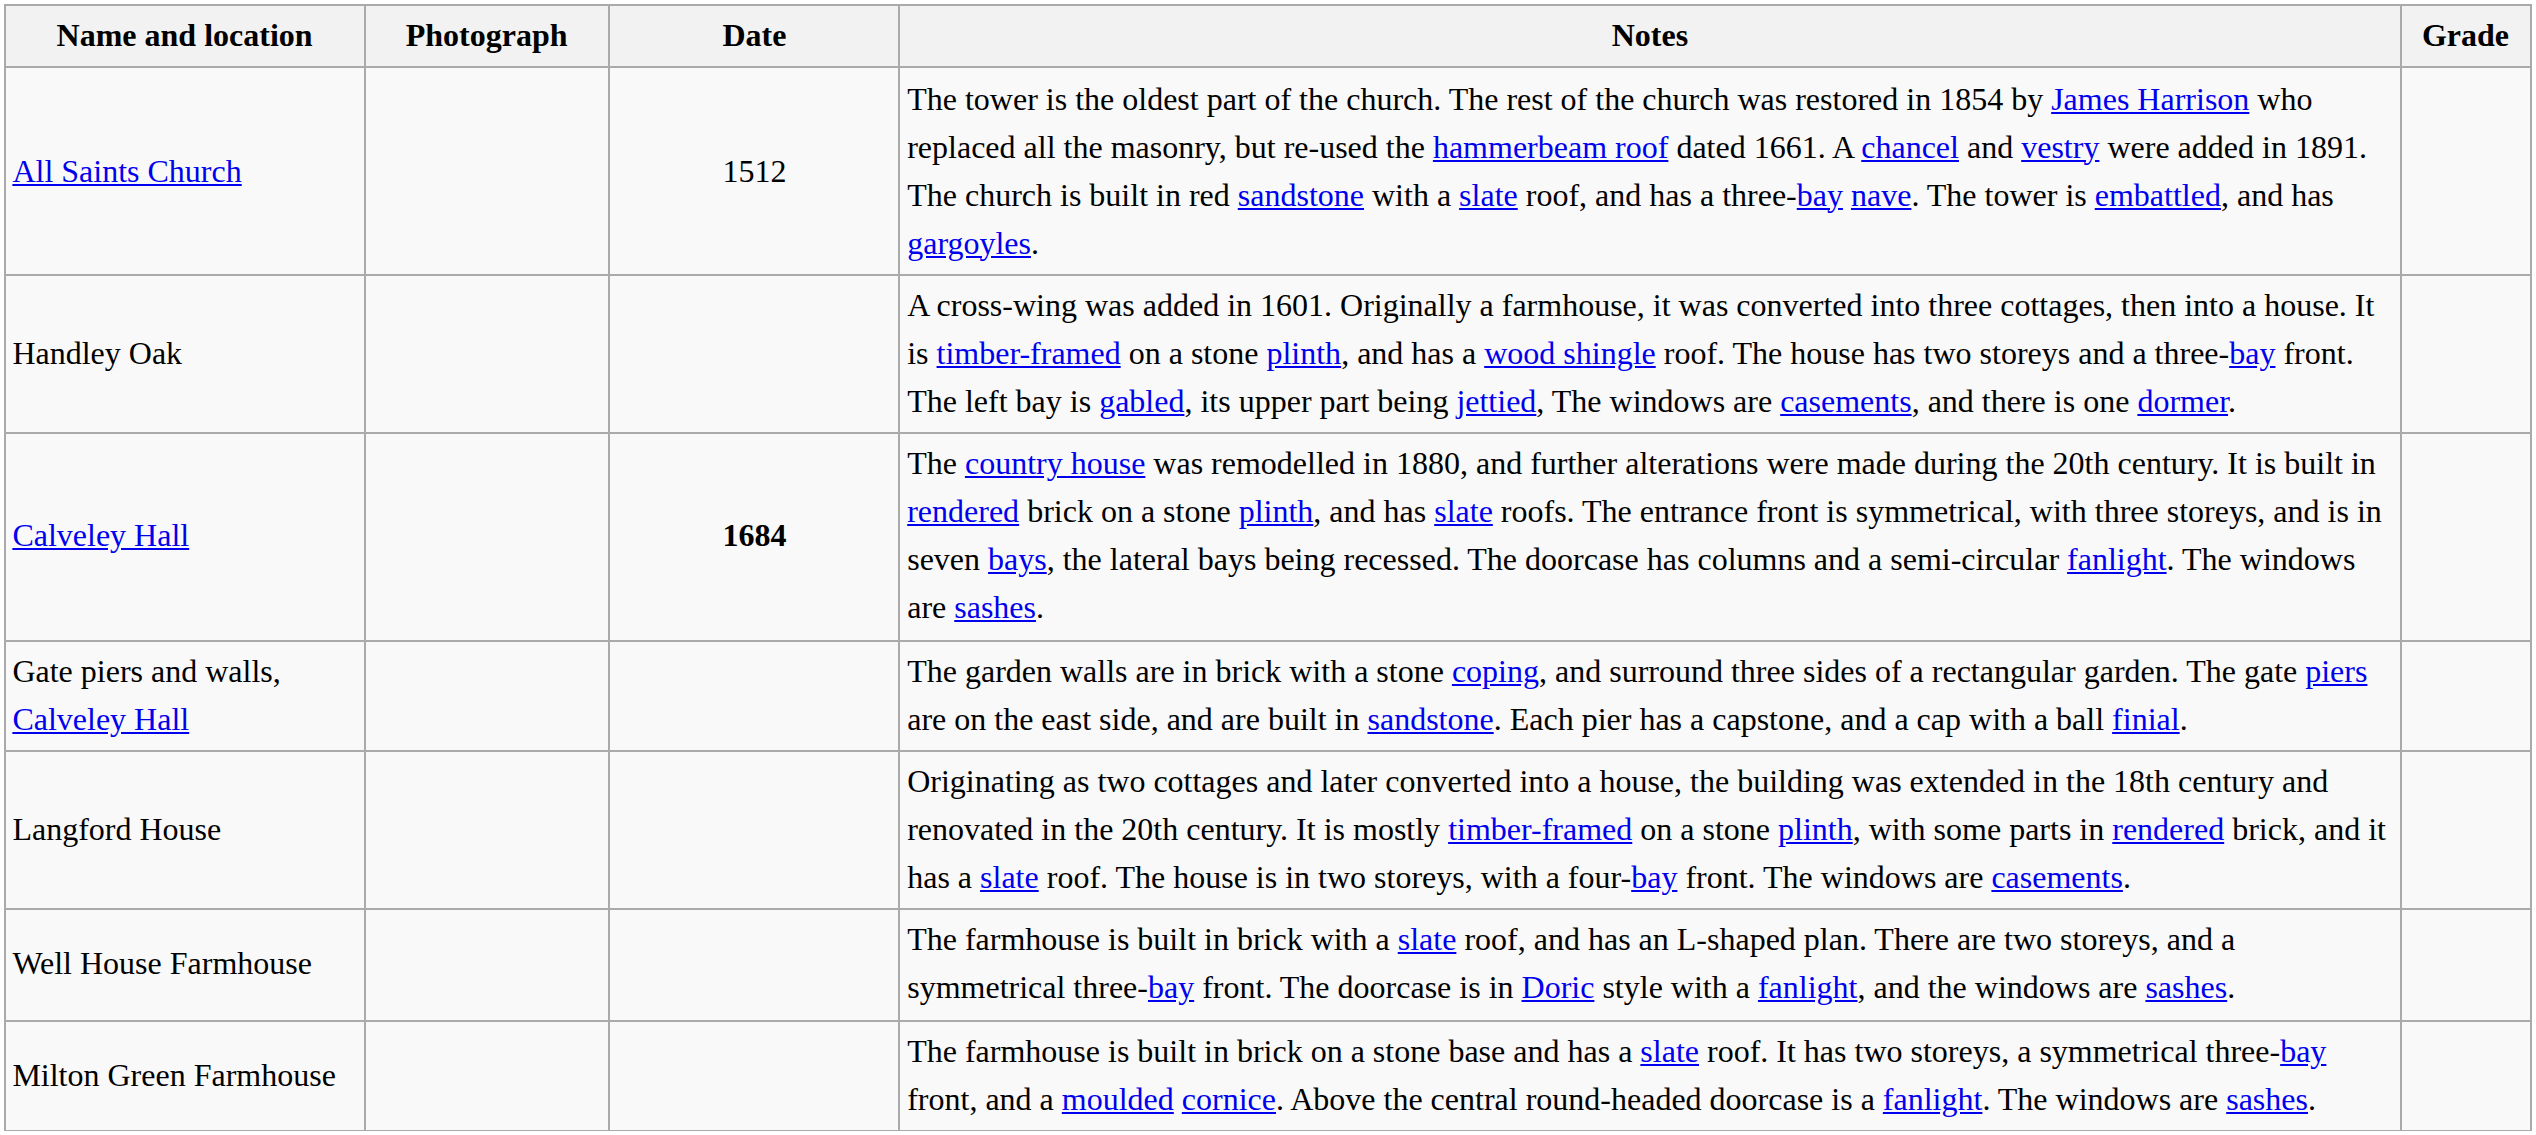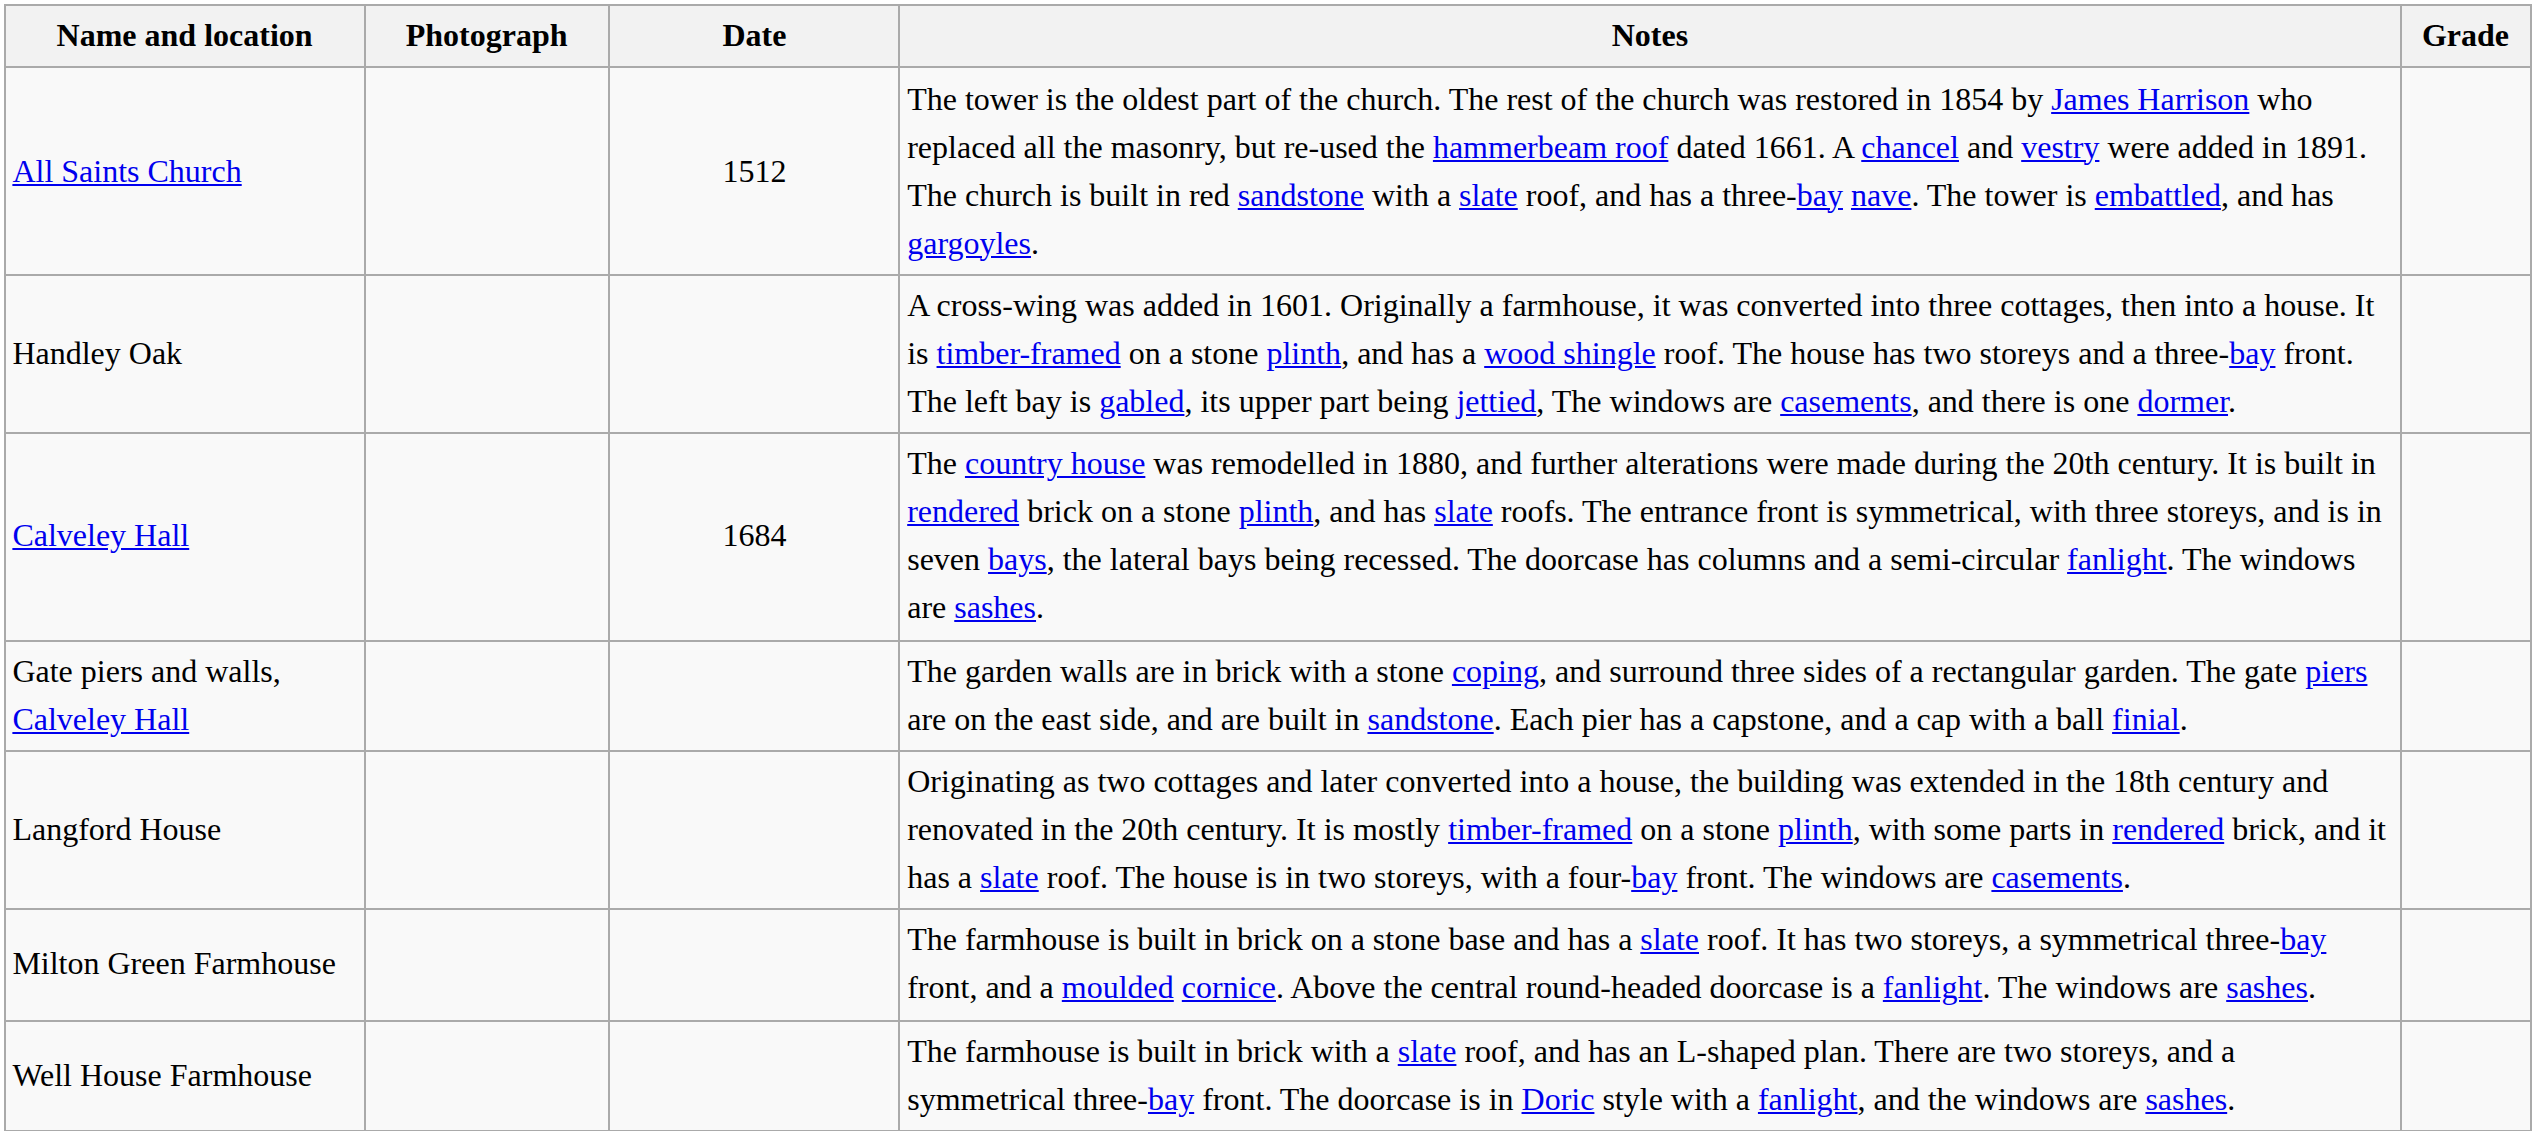 <table class="wikitable sortable plainrowheaders" style="width:100%;border:0px;text-align:left;line-height:150%;">
 <tr>
 <th scope="col"  style="width:150px">Name and location</th>
 <th scope="col"  style="width:100px" class="unsortable">Photograph</th>
 <th scope="col"  style="width:120px">Date</th>
 <th scope="col"  style="width:650px" class="unsortable">Notes</th>
 <th scope="col"  style="width:50px">Grade</th>
 </tr>
 <tr>
 <td><a href='#'>All Saints Church</a><br><small></small></td>
 <td></td>
 <td align="center">1512</td>
 <td>The tower is the oldest part of the church.  The rest of the church was restored in 1854 by <a href='#'>James Harrison</a> who replaced all the masonry, but re-used the <a href='#'>hammerbeam roof</a> dated 1661.  A <a href='#'>chancel</a> and <a href='#'>vestry</a> were added in 1891.  The church is built in red <a href='#'>sandstone</a> with a <a href='#'>slate</a> roof, and has a three-<a href='#'>bay</a> <a href='#'>nave</a>.  The tower is <a href='#'>embattled</a>, and has <a href='#'>gargoyles</a>.</td>
 <td align="center" ></td>
 </tr>
 <tr>
 <td>Handley Oak<br><small></small></td>
 <td></td>
 <td align="center"></td>
 <td>A cross-wing was added in 1601.  Originally a farmhouse, it was converted into three cottages, then into a house. It is <a href='#'>timber-framed</a> on a stone <a href='#'>plinth</a>, and has a <a href='#'>wood shingle</a> roof.  The house has two storeys and a three-<a href='#'>bay</a> front.  The left bay is <a href='#'>gabled</a>, its upper part being <a href='#'>jettied</a>,   The windows are <a href='#'>casements</a>, and there is one <a href='#'>dormer</a>.</td>
 <td align="center" ></td>
 </tr>
 <tr>
 <td><a href='#'>Calveley Hall</a><br><small></small></td>
 <td></td>
-<td align="center"><strong>1684</strong></td>
+<td align="center">1684</td>
 <td>The <a href='#'>country house</a> was remodelled in 1880, and further alterations were made during the 20th century.  It is built in <a href='#'>rendered</a> brick on a stone <a href='#'>plinth</a>, and has <a href='#'>slate</a> roofs.  The entrance front is symmetrical, with three storeys, and is in seven <a href='#'>bays</a>, the lateral bays being recessed.  The doorcase has columns and a semi-circular <a href='#'>fanlight</a>.  The windows are <a href='#'>sashes</a>.</td>
 <td align="center" ></td>
 </tr>
 <tr>
 <td>Gate piers and walls,<br><a href='#'>Calveley Hall</a><br><small></small></td>
 <td></td>
 <td align="center"></td>
 <td>The garden walls are in brick with a stone <a href='#'>coping</a>, and surround three sides of a rectangular garden.  The gate <a href='#'>piers</a> are on the east side, and are built in <a href='#'>sandstone</a>.  Each pier has a capstone, and a cap with a ball <a href='#'>finial</a>.</td>
 <td align="center" ></td>
 </tr>
 <tr>
 <td>Langford House<br><small></small></td>
 <td></td>
 <td align="center"></td>
 <td>Originating as two cottages and later converted into a house, the building was extended in the 18th century and renovated in the 20th century.  It is mostly <a href='#'>timber-framed</a> on a stone <a href='#'>plinth</a>, with some parts in <a href='#'>rendered</a> brick, and it has a <a href='#'>slate</a> roof.  The house is in two storeys, with a four-<a href='#'>bay</a> front.  The windows are <a href='#'>casements</a>.</td>
 <td align="center" ></td>
 </tr>
 <tr>
+<td>Milton Green Farmhouse<br><small></small></td>
+<td></td>
+<td align="center"></td>
+<td>The farmhouse is built in brick on a stone base and has a <a href='#'>slate</a> roof.  It has two storeys, a symmetrical three-<a href='#'>bay</a> front, and a <a href='#'>moulded</a> <a href='#'>cornice</a>.  Above the central round-headed doorcase is a <a href='#'>fanlight</a>.  The windows are <a href='#'>sashes</a>.</td>
+<td align="center" ></td>
+</tr>
+<tr>
 <td>Well House Farmhouse<br><small></small></td>
 <td></td>
 <td align="center"></td>
 <td>The farmhouse is built in brick with a <a href='#'>slate</a> roof, and has an L-shaped plan.  There are two storeys, and a symmetrical three-<a href='#'>bay</a> front.  The doorcase is in <a href='#'>Doric</a> style with a <a href='#'>fanlight</a>, and the windows are <a href='#'>sashes</a>.</td>
 <td align="center" ></td>
 </tr>
 <tr>
-<td>Milton Green Farmhouse<br><small></small></td>
-<td></td>
-<td align="center"></td>
-<td>The farmhouse is built in brick on a stone base and has a <a href='#'>slate</a> roof.  It has two storeys, a symmetrical three-<a href='#'>bay</a> front, and a <a href='#'>moulded</a> <a href='#'>cornice</a>.  Above the central round-headed doorcase is a <a href='#'>fanlight</a>.  The windows are <a href='#'>sashes</a>.</td>
-<td align="center" ></td>
-</tr>
-<tr>
 </tr>
 </table>
